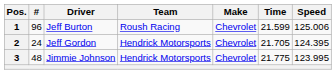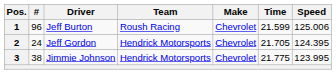 <table class="wikitable" style="font-size:95%">
 <tr>
 <th>Pos.</th>
 <th>#</th>
 <th>Driver</th>
 <th>Team</th>
 <th>Make</th>
 <th>Time</th>
 <th>Speed</th>
 </tr>
 <tr>
 <th>1</th>
 <td>96</td>
 <td><a href='#'>Jeff Burton</a></td>
 <td><a href='#'>Roush Racing</a></td>
 <td><a href='#'>Chevrolet</a></td>
 <td>21.599</td>
 <td>125.006</td>
 </tr>
 <tr>
 <th>2</th>
 <td>24</td>
 <td><a href='#'>Jeff Gordon</a></td>
 <td><a href='#'>Hendrick Motorsports</a></td>
 <td><a href='#'>Chevrolet</a></td>
 <td>21.705</td>
 <td>124.395</td>
 </tr>
 <tr>
 <th>3</th>
-<td>48</td>
+<td>38</td>
 <td><a href='#'>Jimmie Johnson</a></td>
 <td><a href='#'>Hendrick Motorsports</a></td>
 <td><a href='#'>Chevrolet</a></td>
 <td>21.775</td>
 <td>123.995</td>
 </tr>
 <tr>
 <th colspan="7"></th>
 </tr>
 </table>
